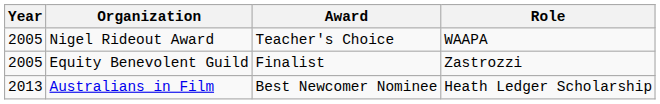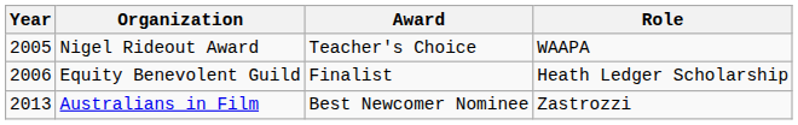 <table class="wikitable sortable">
 <tr>
 <th>Year</th>
 <th>Organization</th>
 <th>Award</th>
 <th>Role</th>
 </tr>
 <tr>
 <td>2005</td>
 <td>Nigel Rideout Award</td>
 <td>Teacher's Choice</td>
 <td>WAAPA</td>
 </tr>
 <tr>
-<td>2005</td>
+<td>2006</td>
 <td>Equity Benevolent Guild</td>
 <td>Finalist</td>
-<td>Zastrozzi</td>
+<td>Heath Ledger Scholarship</td>
 </tr>
 <tr>
 <td>2013</td>
 <td><a href='#'>Australians in Film</a></td>
 <td>Best Newcomer Nominee</td>
-<td>Heath Ledger Scholarship</td>
+<td>Zastrozzi</td>
 </tr>
 </table>
